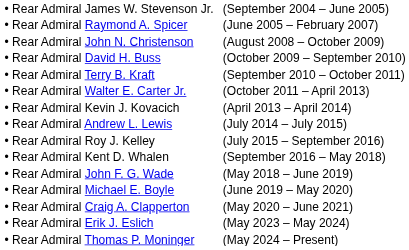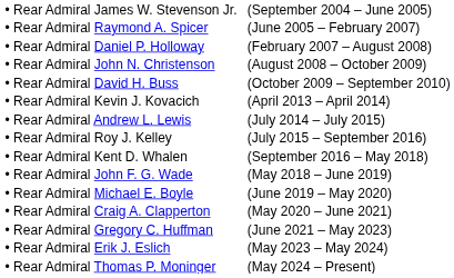 <table>
 <tr>
 <td>    • Rear Admiral James W. Stevenson Jr.</td>
 <td> </td>
 <td>(September 2004 – June 2005)</td>
 </tr>
 <tr>
 <td>    • Rear Admiral <a href='#'>Raymond A. Spicer</a></td>
 <td> </td>
 <td>(June 2005 – February 2007)</td>
 </tr>
 <tr>
+<td>    • Rear Admiral <a href='#'>Daniel P. Holloway</a></td>
+<td> </td>
+<td>(February 2007 – August 2008)</td>
+</tr>
+<tr>
 <td>    • Rear Admiral <a href='#'>John N. Christenson</a></td>
 <td> </td>
 <td>(August 2008 – October 2009)</td>
 </tr>
 <tr>
 <td>    • Rear Admiral <a href='#'>David H. Buss</a></td>
 <td> </td>
 <td>(October 2009 – September 2010)</td>
-</tr>
-<tr>
-<td>    • Rear Admiral <a href='#'>Terry B. Kraft</a></td>
-<td> </td>
-<td>(September 2010 – October 2011)</td>
-</tr>
-<tr>
-<td>    • Rear Admiral <a href='#'>Walter E. Carter Jr.</a></td>
-<td> </td>
-<td>(October 2011 – April 2013)</td>
 </tr>
 <tr>
 <td>    • Rear Admiral Kevin J. Kovacich</td>
 <td> </td>
 <td>(April 2013 – April 2014)</td>
 </tr>
 <tr>
 <td>    • Rear Admiral <a href='#'>Andrew L. Lewis</a></td>
 <td> </td>
 <td>(July 2014 – July 2015)</td>
 </tr>
 <tr>
 <td>    • Rear Admiral Roy J. Kelley</td>
 <td> </td>
 <td>(July 2015 – September 2016)</td>
 </tr>
 <tr>
 <td>    • Rear Admiral Kent D. Whalen</td>
 <td> </td>
 <td>(September 2016 – May 2018)</td>
 </tr>
 <tr>
 <td>    • Rear Admiral <a href='#'>John F. G. Wade</a></td>
 <td> </td>
 <td>(May 2018 – June 2019)</td>
 </tr>
 <tr>
 <td>    • Rear Admiral <a href='#'>Michael E. Boyle</a></td>
 <td> </td>
 <td>(June 2019 – May 2020)</td>
 </tr>
 <tr>
 <td>    • Rear Admiral <a href='#'>Craig A. Clapperton</a></td>
 <td> </td>
 <td>(May 2020 – June 2021)</td>
 </tr>
 <tr>
+<td>    • Rear Admiral <a href='#'>Gregory C. Huffman</a></td>
+<td> </td>
+<td>(June 2021 – May 2023)</td>
+</tr>
+<tr>
 <td>    • Rear Admiral <a href='#'>Erik J. Eslich</a></td>
 <td> </td>
 <td>(May 2023 – May 2024)</td>
 </tr>
 <tr>
 <td>    • Rear Admiral <a href='#'>Thomas P. Moninger</a></td>
 <td> </td>
 <td>(May 2024 – Present)</td>
 </tr>
 </table>
